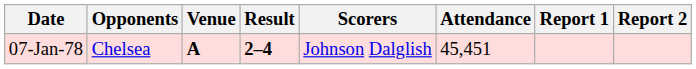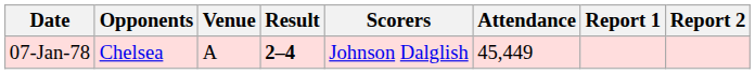 <table class=wikitable>
 <tr>
 <th>Date</th>
 <th>Opponents</th>
 <th>Venue</th>
 <th>Result</th>
 <th>Scorers</th>
 <th>Attendance</th>
 <th>Report 1</th>
 <th>Report 2</th>
 </tr>
 <tr bgcolor="#ffdddd">
 <td>07-Jan-78</td>
 <td><a href='#'>Chelsea</a></td>
-<td><strong>A</strong></td>
+<td>A</td>
 <td><strong>2–4</strong></td>
 <td><a href='#'>Johnson</a>  <a href='#'>Dalglish</a> </td>
-<td>45,451</td>
+<td>45,449</td>
 <td></td>
 <td></td>
 </tr>
 </table>
